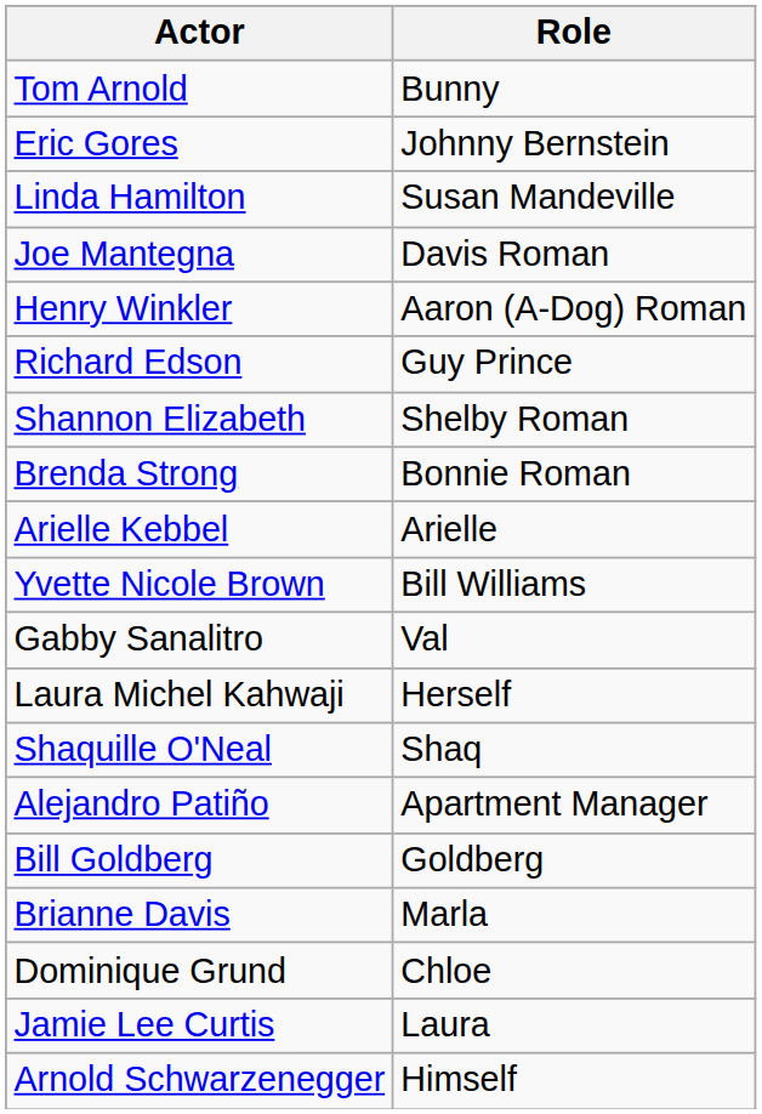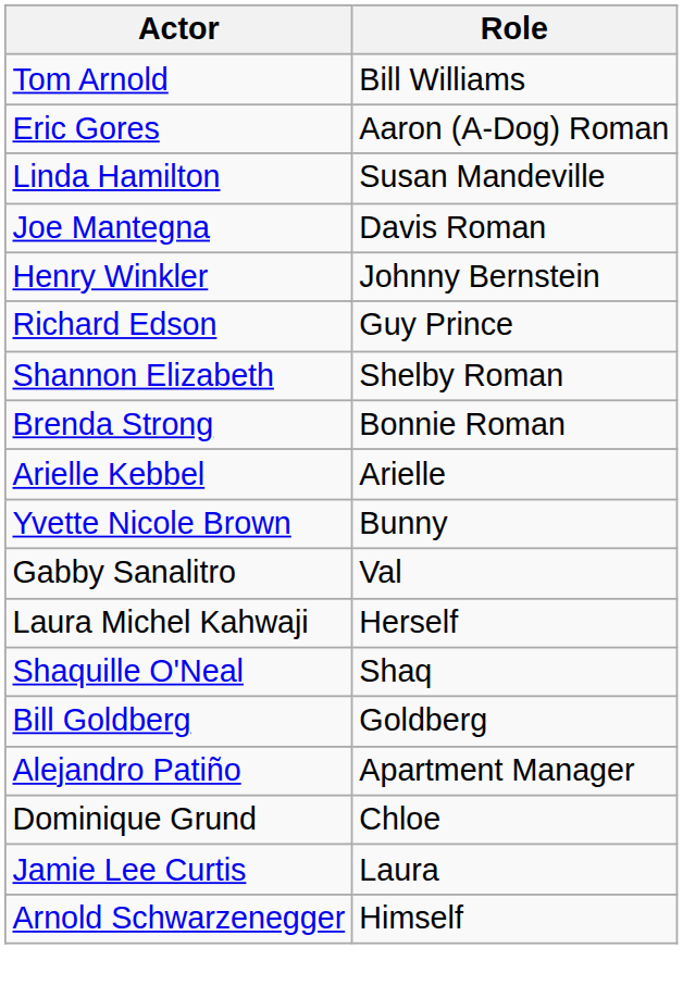 <table class="wikitable">
 <tr>
 <th>Actor</th>
 <th>Role</th>
 </tr>
 <tr>
 <td><a href='#'>Tom Arnold</a></td>
-<td>Bunny</td>
+<td>Bill Williams</td>
 </tr>
 <tr>
 <td><a href='#'>Eric Gores</a></td>
-<td>Johnny Bernstein</td>
+<td>Aaron (A-Dog) Roman</td>
 </tr>
 <tr>
 <td><a href='#'>Linda Hamilton</a></td>
 <td>Susan Mandeville</td>
 </tr>
 <tr>
 <td><a href='#'>Joe Mantegna</a></td>
 <td>Davis Roman</td>
 </tr>
 <tr>
 <td><a href='#'>Henry Winkler</a></td>
-<td>Aaron (A-Dog) Roman</td>
+<td>Johnny Bernstein</td>
 </tr>
 <tr>
 <td><a href='#'>Richard Edson</a></td>
 <td>Guy Prince</td>
 </tr>
 <tr>
 <td><a href='#'>Shannon Elizabeth</a></td>
 <td>Shelby Roman</td>
 </tr>
 <tr>
 <td><a href='#'>Brenda Strong</a></td>
 <td>Bonnie Roman</td>
 </tr>
 <tr>
 <td><a href='#'>Arielle Kebbel</a></td>
 <td>Arielle</td>
 </tr>
 <tr>
 <td><a href='#'>Yvette Nicole Brown</a></td>
-<td>Bill Williams</td>
+<td>Bunny</td>
 </tr>
 <tr>
 <td>Gabby Sanalitro</td>
 <td>Val</td>
 </tr>
 <tr>
 <td>Laura Michel Kahwaji</td>
 <td>Herself</td>
 </tr>
 <tr>
 <td><a href='#'>Shaquille O'Neal</a></td>
 <td>Shaq</td>
 </tr>
 <tr>
-<td><a href='#'>Alejandro Patiño</a></td>
-<td>Apartment Manager</td>
-</tr>
-<tr>
 <td><a href='#'>Bill Goldberg</a></td>
 <td>Goldberg</td>
 </tr>
 <tr>
-<td><a href='#'>Brianne Davis</a></td>
-<td>Marla</td>
+<td><a href='#'>Alejandro Patiño</a></td>
+<td>Apartment Manager</td>
 </tr>
 <tr>
 <td>Dominique Grund</td>
 <td>Chloe</td>
 </tr>
 <tr>
 <td><a href='#'>Jamie Lee Curtis</a></td>
 <td>Laura</td>
 </tr>
 <tr>
 <td><a href='#'>Arnold Schwarzenegger</a></td>
 <td>Himself</td>
 </tr>
 </table>
